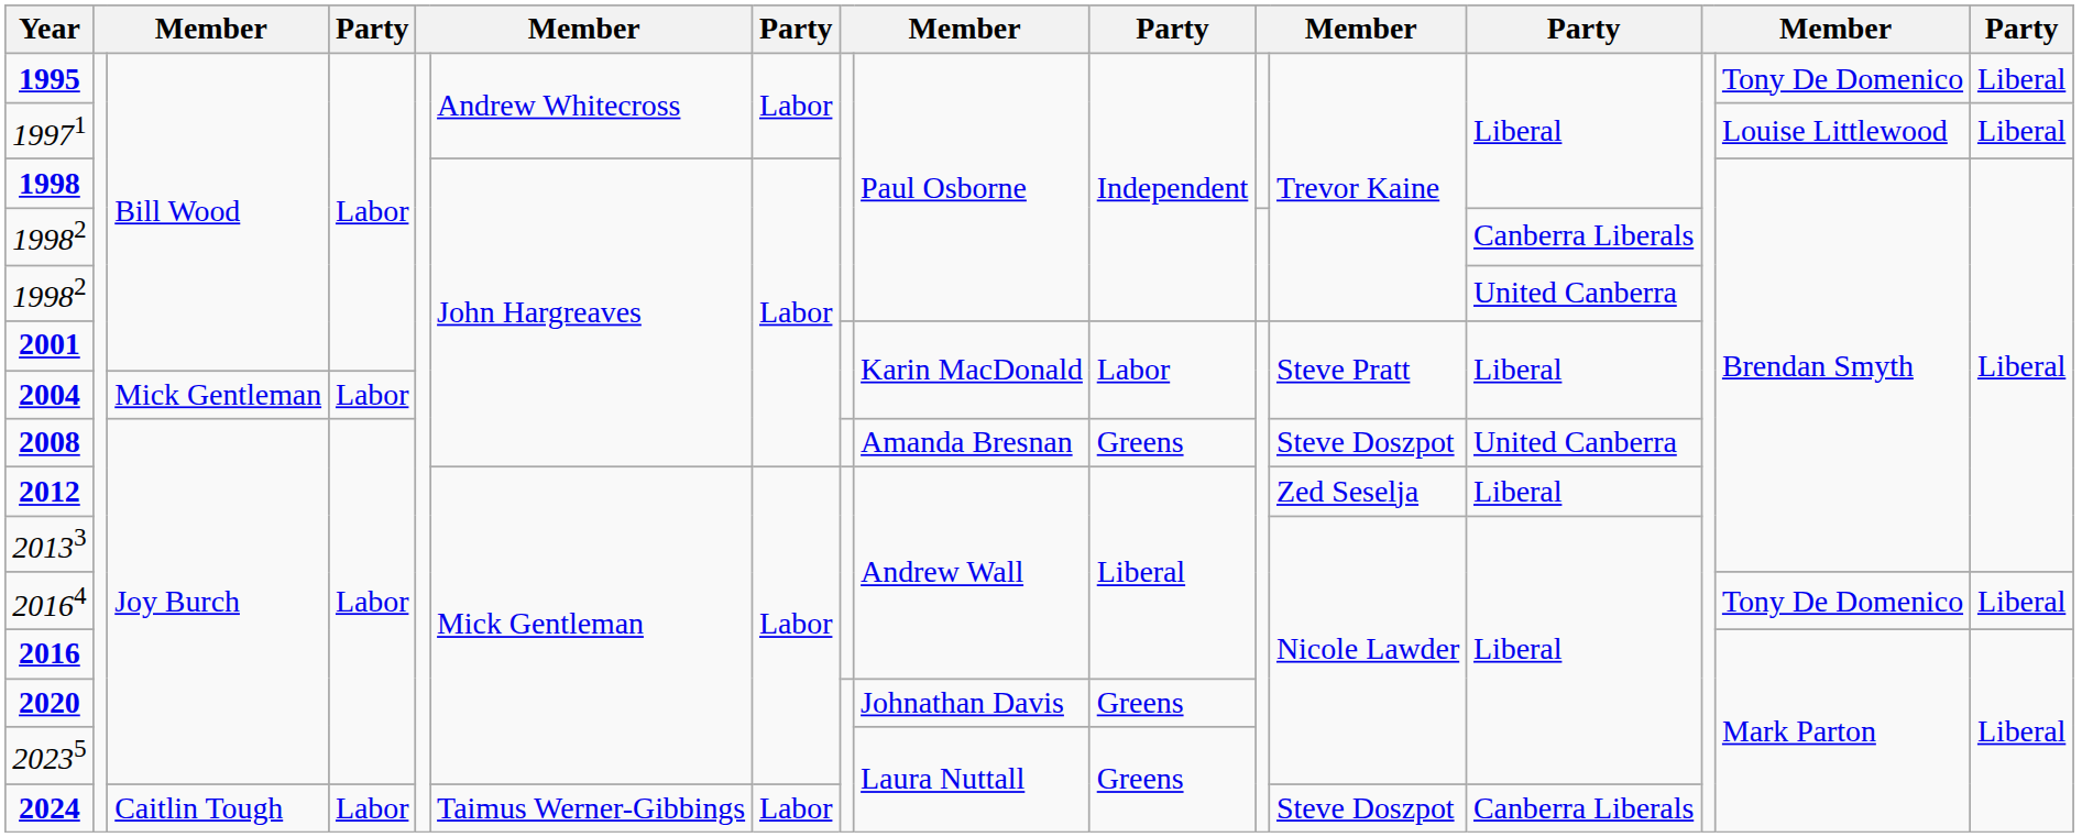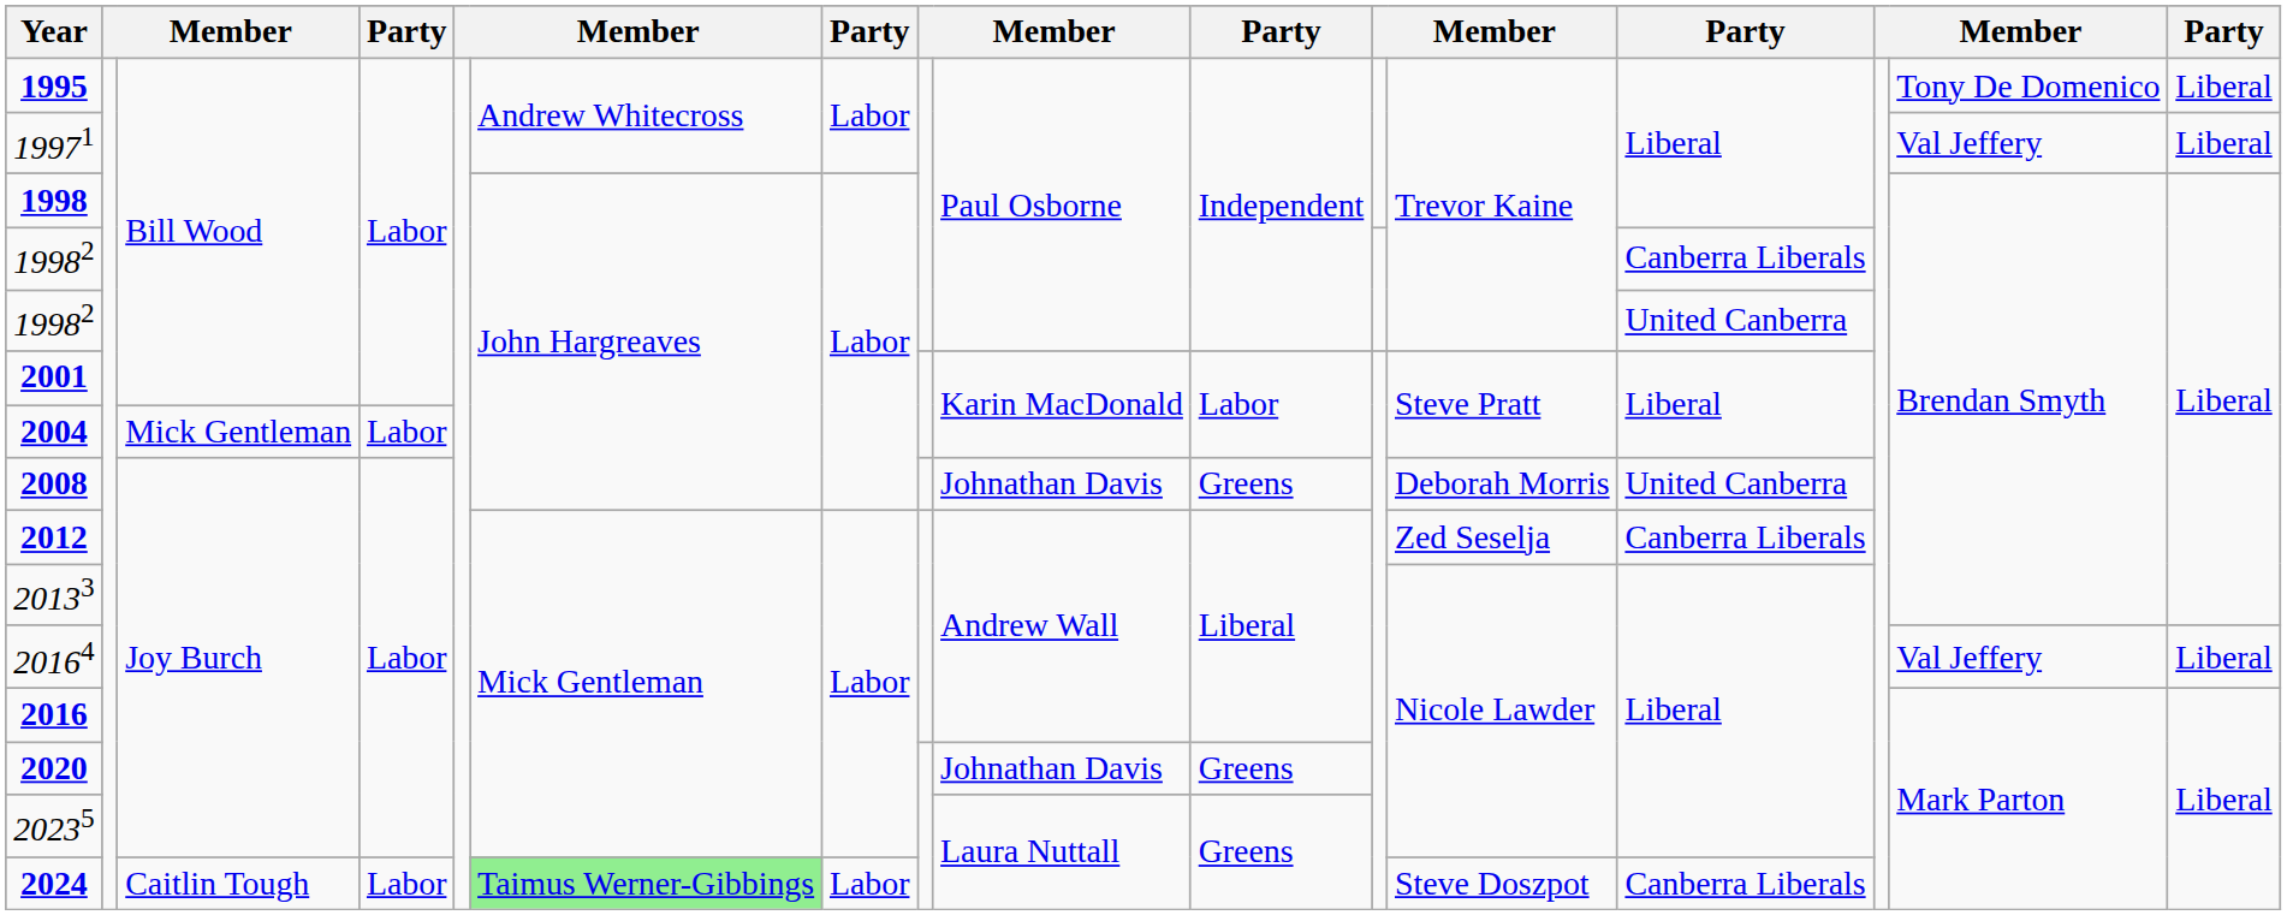 <table class=wikitable>
 <tr>
 <th>Year</th>
 <th colspan=2>Member</th>
 <th>Party</th>
 <th colspan=2>Member</th>
 <th>Party</th>
 <th colspan=2>Member</th>
 <th>Party</th>
 <th colspan=2>Member</th>
 <th>Party</th>
 <th colspan=2>Member</th>
 <th>Party</th>
 </tr>
 <tr>
 <td align=center><strong><a href='#'>1995</a></strong></td>
 <td rowspan=15 ></td>
 <td rowspan=6><a href='#'>Bill Wood</a></td>
 <td rowspan=6><a href='#'>Labor</a></td>
 <td rowspan=15 ></td>
 <td rowspan=2><a href='#'>Andrew Whitecross</a></td>
 <td rowspan=2><a href='#'>Labor</a></td>
 <td rowspan=5 ></td>
 <td rowspan=5><a href='#'>Paul Osborne</a></td>
 <td rowspan=5><a href='#'>Independent</a></td>
 <td rowspan=3 ></td>
 <td rowspan=5><a href='#'>Trevor Kaine</a></td>
 <td rowspan=3><a href='#'>Liberal</a></td>
 <td rowspan=15 ></td>
 <td><a href='#'>Tony De Domenico</a></td>
 <td><a href='#'>Liberal</a></td>
 </tr>
 <tr>
 <td align=center><em>1997</em><sup>1</sup></td>
-<td><a href='#'>Louise Littlewood</a></td>
+<td><a href='#'>Val Jeffery</a></td>
 <td><a href='#'>Liberal</a></td>
 </tr>
 <tr>
 <td align=center><strong><a href='#'>1998</a></strong></td>
 <td rowspan=6><a href='#'>John Hargreaves</a></td>
 <td rowspan=6><a href='#'>Labor</a></td>
 <td rowspan=8><a href='#'>Brendan Smyth</a></td>
 <td rowspan=8><a href='#'>Liberal</a></td>
 </tr>
 <tr>
 <td align=center><em>1998</em><sup>2</sup></td>
 <td rowspan=2 ></td>
 <td><a href='#'>Canberra Liberals</a></td>
 </tr>
 <tr>
 <td align=center><em>1998</em><sup>2</sup></td>
 <td><a href='#'>United Canberra</a></td>
 </tr>
 <tr>
 <td align=center><strong><a href='#'>2001</a></strong></td>
 <td rowspan=2 ></td>
 <td rowspan=2><a href='#'>Karin MacDonald</a></td>
 <td rowspan=2><a href='#'>Labor</a></td>
 <td rowspan=10 ></td>
 <td rowspan=2><a href='#'>Steve Pratt</a></td>
 <td rowspan=2><a href='#'>Liberal</a></td>
 </tr>
 <tr>
 <td align=center><strong><a href='#'>2004</a></strong></td>
 <td><a href='#'>Mick Gentleman</a></td>
 <td><a href='#'>Labor</a></td>
 </tr>
 <tr>
 <td align=center><strong><a href='#'>2008</a></strong></td>
 <td rowspan=7><a href='#'>Joy Burch</a></td>
 <td rowspan=7><a href='#'>Labor</a></td>
 <td></td>
-<td><a href='#'>Amanda Bresnan</a></td>
+<td><a href='#'>Johnathan Davis</a></td>
 <td><a href='#'>Greens</a></td>
-<td><a href='#'>Steve Doszpot</a></td>
+<td><a href='#'>Deborah Morris</a></td>
 <td><a href='#'>United Canberra</a></td>
 </tr>
 <tr>
 <td align=center><strong><a href='#'>2012</a></strong></td>
 <td rowspan=6><a href='#'>Mick Gentleman</a></td>
 <td rowspan=6><a href='#'>Labor</a></td>
 <td rowspan=4 ></td>
 <td rowspan=4><a href='#'>Andrew Wall</a></td>
 <td rowspan=4><a href='#'>Liberal</a></td>
 <td><a href='#'>Zed Seselja</a></td>
-<td><a href='#'>Liberal</a></td>
+<td><a href='#'>Canberra Liberals</a></td>
 </tr>
 <tr>
 <td align=center><em>2013</em><sup>3</sup></td>
 <td rowspan=5><a href='#'>Nicole Lawder</a></td>
 <td rowspan=5><a href='#'>Liberal</a></td>
 </tr>
 <tr>
 <td align=center><em>2016</em><sup>4</sup></td>
-<td><a href='#'>Tony De Domenico</a></td>
+<td><a href='#'>Val Jeffery</a></td>
 <td><a href='#'>Liberal</a></td>
 </tr>
 <tr>
 <td align=center><strong><a href='#'>2016</a></strong></td>
 <td rowspan=4><a href='#'>Mark Parton</a></td>
 <td rowspan=4><a href='#'>Liberal</a></td>
 </tr>
 <tr>
 <td align=center><strong><a href='#'>2020</a></strong></td>
 <td rowspan=3 ></td>
 <td><a href='#'>Johnathan Davis</a></td>
 <td><a href='#'>Greens</a></td>
 </tr>
 <tr>
 <td align=center><em>2023</em><sup>5</sup></td>
 <td rowspan=2><a href='#'>Laura Nuttall</a></td>
 <td rowspan=2><a href='#'>Greens</a></td>
 </tr>
 <tr>
 <td align=center><strong><a href='#'>2024</a></strong></td>
 <td><a href='#'>Caitlin Tough</a></td>
 <td><a href='#'>Labor</a></td>
-<td><a href='#'>Taimus Werner-Gibbings</a></td>
+<td style="background: lightgreen;"><a href='#'>Taimus Werner-Gibbings</a></td>
 <td><a href='#'>Labor</a></td>
 <td><a href='#'>Steve Doszpot</a></td>
 <td><a href='#'>Canberra Liberals</a></td>
 </tr>
 </table>
